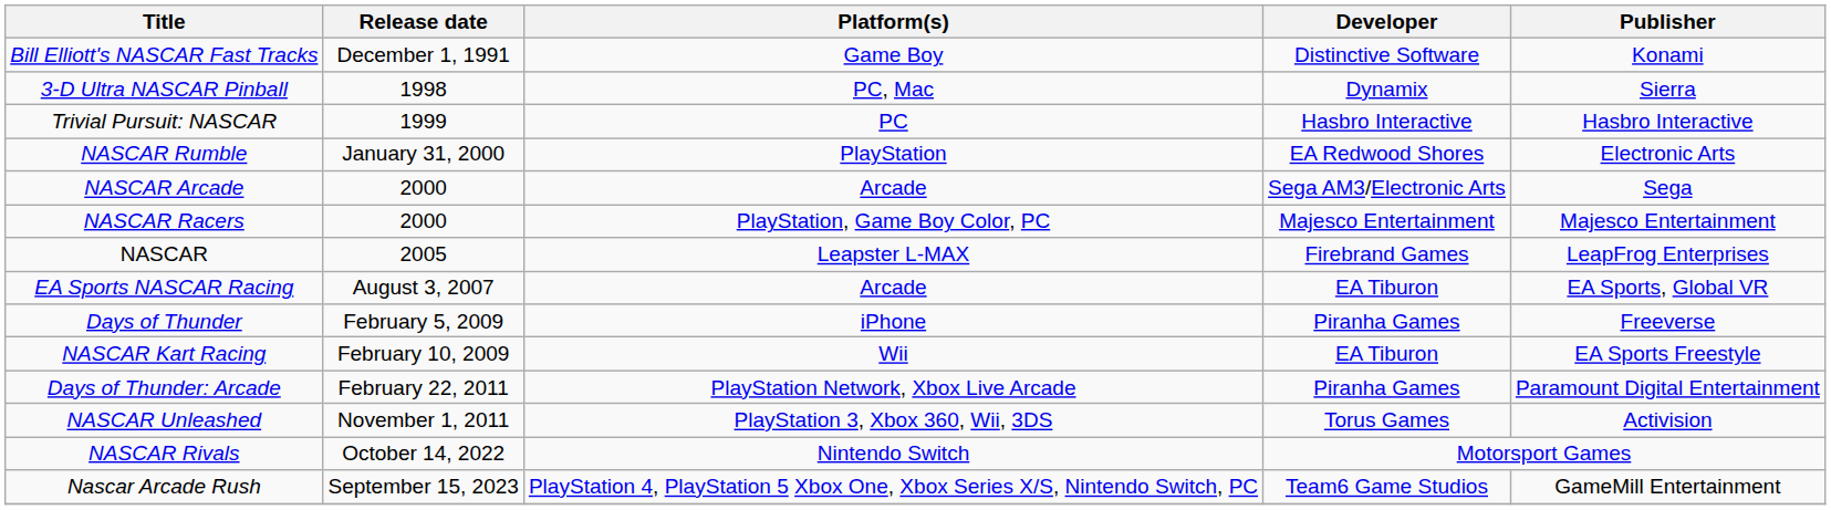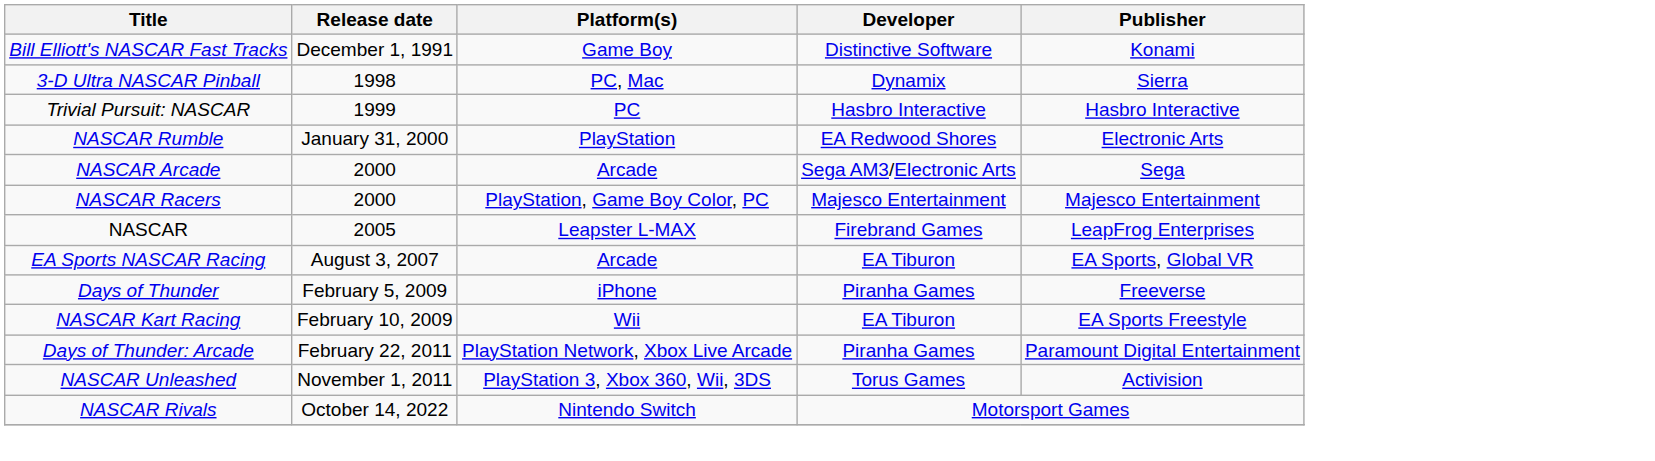 <table class="wikitable sortable" style="font-size:85%; text-align:center; width:auto;">
 <tr>
 <th>Title</th>
 <th>Release date</th>
 <th>Platform(s)</th>
 <th>Developer</th>
 <th>Publisher</th>
 </tr>
 <tr style="text-align:center;">
 <td><em><a href='#'>Bill Elliott's NASCAR Fast Tracks</a></em></td>
 <td>December 1, 1991</td>
 <td><a href='#'>Game Boy</a></td>
 <td><a href='#'>Distinctive Software</a></td>
 <td><a href='#'>Konami</a></td>
 </tr>
 <tr style="text-align:center;">
 <td><em><a href='#'>3-D Ultra NASCAR Pinball</a></em></td>
 <td>1998</td>
 <td><a href='#'>PC</a>, <a href='#'>Mac</a></td>
 <td><a href='#'>Dynamix</a></td>
 <td><a href='#'>Sierra</a></td>
 </tr>
 <tr style="text-align:center;">
 <td><em>Trivial Pursuit: NASCAR</em></td>
 <td>1999</td>
 <td><a href='#'>PC</a></td>
 <td><a href='#'>Hasbro Interactive</a></td>
 <td><a href='#'>Hasbro Interactive</a></td>
 </tr>
 <tr style="text-align:center;">
 <td><em><a href='#'>NASCAR Rumble</a></em></td>
 <td>January 31, 2000</td>
 <td><a href='#'>PlayStation</a></td>
 <td><a href='#'>EA Redwood Shores</a></td>
 <td><a href='#'>Electronic Arts</a></td>
 </tr>
 <tr style="text-align:center;">
 <td><em><a href='#'>NASCAR Arcade</a></em></td>
 <td>2000</td>
 <td><a href='#'>Arcade</a></td>
 <td><a href='#'>Sega AM3</a>/<a href='#'>Electronic Arts</a></td>
 <td><a href='#'>Sega</a></td>
 </tr>
 <tr style="text-align:center;">
 <td><em><a href='#'>NASCAR Racers</a></em></td>
 <td>2000</td>
 <td><a href='#'>PlayStation</a>, <a href='#'>Game Boy Color</a>, <a href='#'>PC</a></td>
 <td><a href='#'>Majesco Entertainment</a></td>
 <td><a href='#'>Majesco Entertainment</a></td>
 </tr>
 <tr>
 <td>NASCAR</td>
 <td>2005</td>
 <td><a href='#'>Leapster L-MAX</a></td>
 <td><a href='#'>Firebrand Games</a></td>
 <td><a href='#'>LeapFrog Enterprises</a></td>
 </tr>
 <tr style="text-align:center;">
 <td><em><a href='#'>EA Sports NASCAR Racing</a></em></td>
 <td>August 3, 2007</td>
 <td><a href='#'>Arcade</a></td>
 <td><a href='#'>EA Tiburon</a></td>
 <td><a href='#'>EA Sports</a>, <a href='#'>Global VR</a></td>
 </tr>
 <tr style="text-align:center;">
 <td><em><a href='#'>Days of Thunder</a></em></td>
 <td>February 5, 2009</td>
 <td><a href='#'>iPhone</a></td>
 <td><a href='#'>Piranha Games</a></td>
 <td><a href='#'>Freeverse</a></td>
 </tr>
 <tr style="text-align:center;">
 <td><em><a href='#'>NASCAR Kart Racing</a></em></td>
 <td>February 10, 2009</td>
 <td><a href='#'>Wii</a></td>
 <td><a href='#'>EA Tiburon</a></td>
 <td><a href='#'>EA Sports Freestyle</a></td>
 </tr>
 <tr style="text-align:center;">
 <td><em><a href='#'>Days of Thunder: Arcade</a></em></td>
 <td>February 22, 2011</td>
 <td><a href='#'>PlayStation Network</a>, <a href='#'>Xbox Live Arcade</a></td>
 <td><a href='#'>Piranha Games</a></td>
 <td><a href='#'>Paramount Digital Entertainment</a></td>
 </tr>
 <tr style="text-align:center;">
 <td><em><a href='#'>NASCAR Unleashed</a></em></td>
 <td>November 1, 2011</td>
 <td><a href='#'>PlayStation 3</a>, <a href='#'>Xbox 360</a>, <a href='#'>Wii</a>, <a href='#'>3DS</a></td>
 <td><a href='#'>Torus Games</a></td>
 <td><a href='#'>Activision</a></td>
 </tr>
 <tr>
 <td><em><a href='#'>NASCAR Rivals</a></em></td>
 <td>October 14, 2022</td>
 <td><a href='#'>Nintendo Switch</a></td>
 <td colspan=2><a href='#'>Motorsport Games</a></td>
 </tr>
 <tr>
-<td><em>Nascar Arcade Rush</em></td>
-<td>September 15, 2023</td>
-<td><a href='#'>PlayStation 4</a>, <a href='#'>PlayStation 5</a> <a href='#'>Xbox One</a>, <a href='#'>Xbox Series X/S</a>, <a href='#'>Nintendo Switch</a>, <a href='#'>PC</a></td>
-<td><a href='#'>Team6 Game Studios</a></td>
-<td>GameMill Entertainment</td>
-</tr>
-<tr>
 </tr>
 </table>
